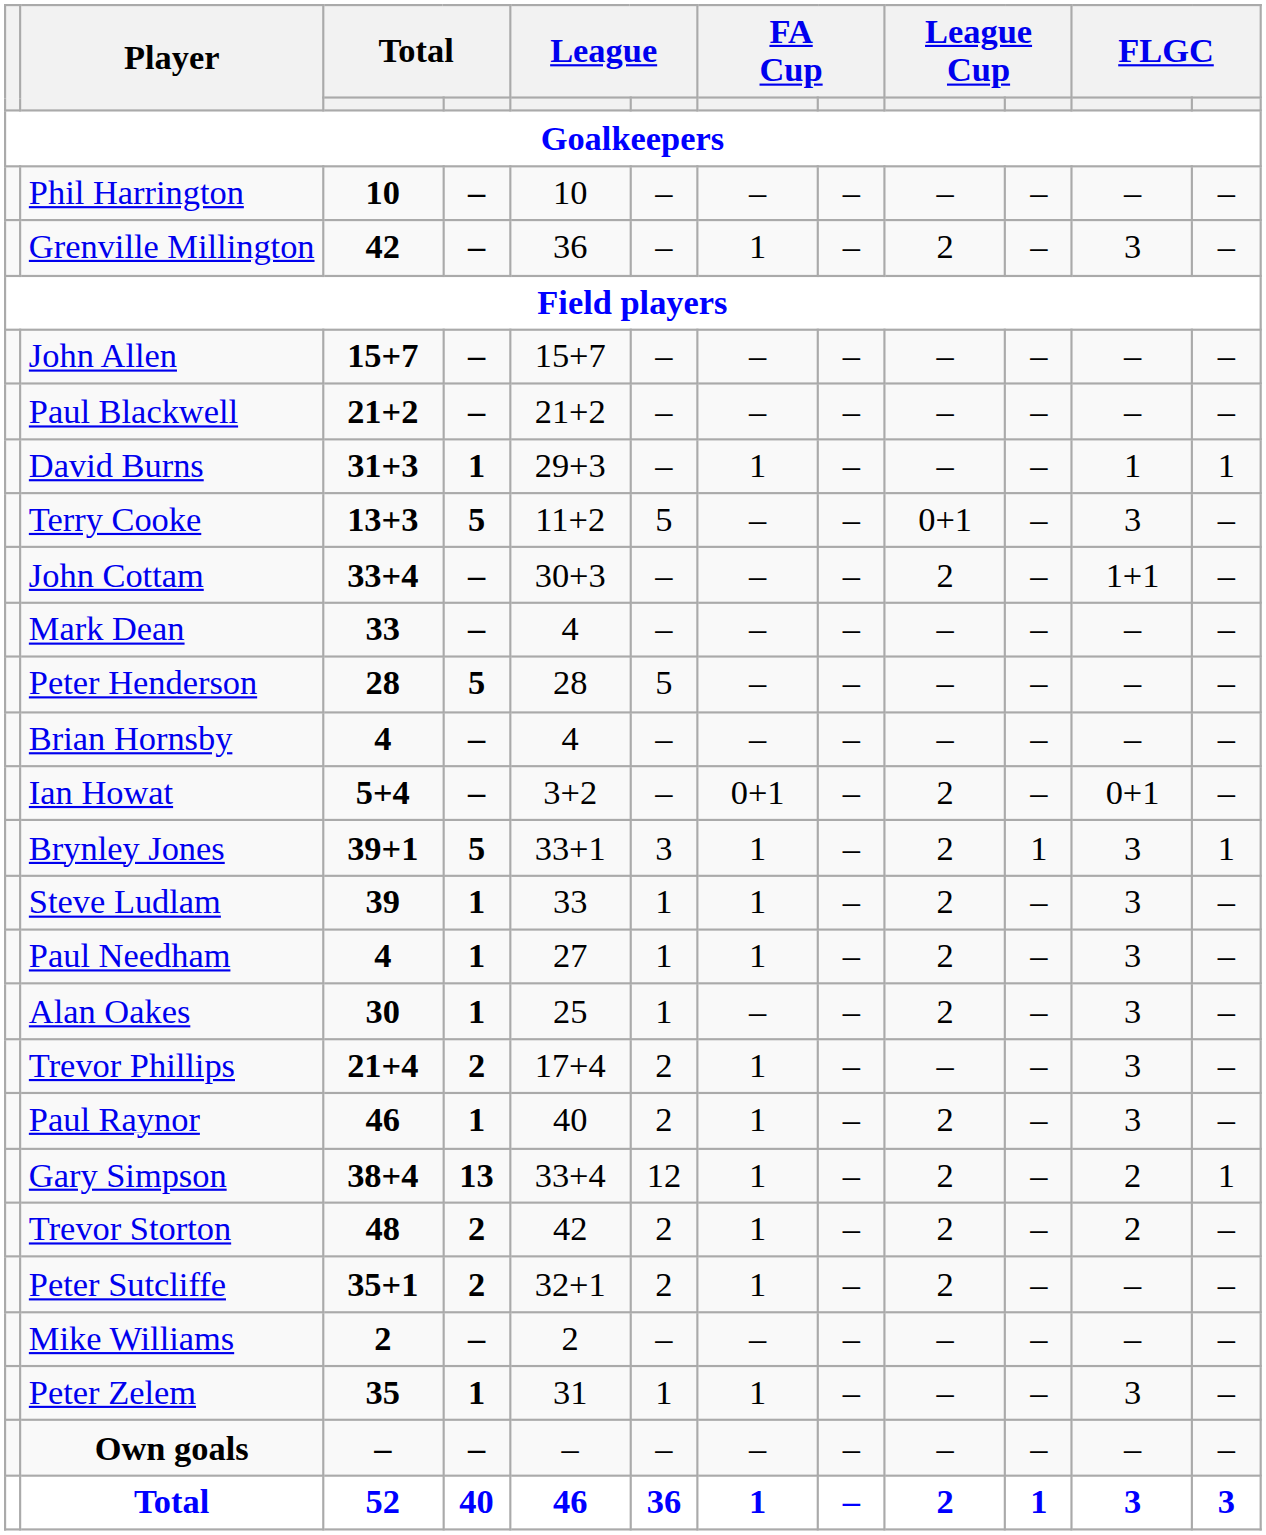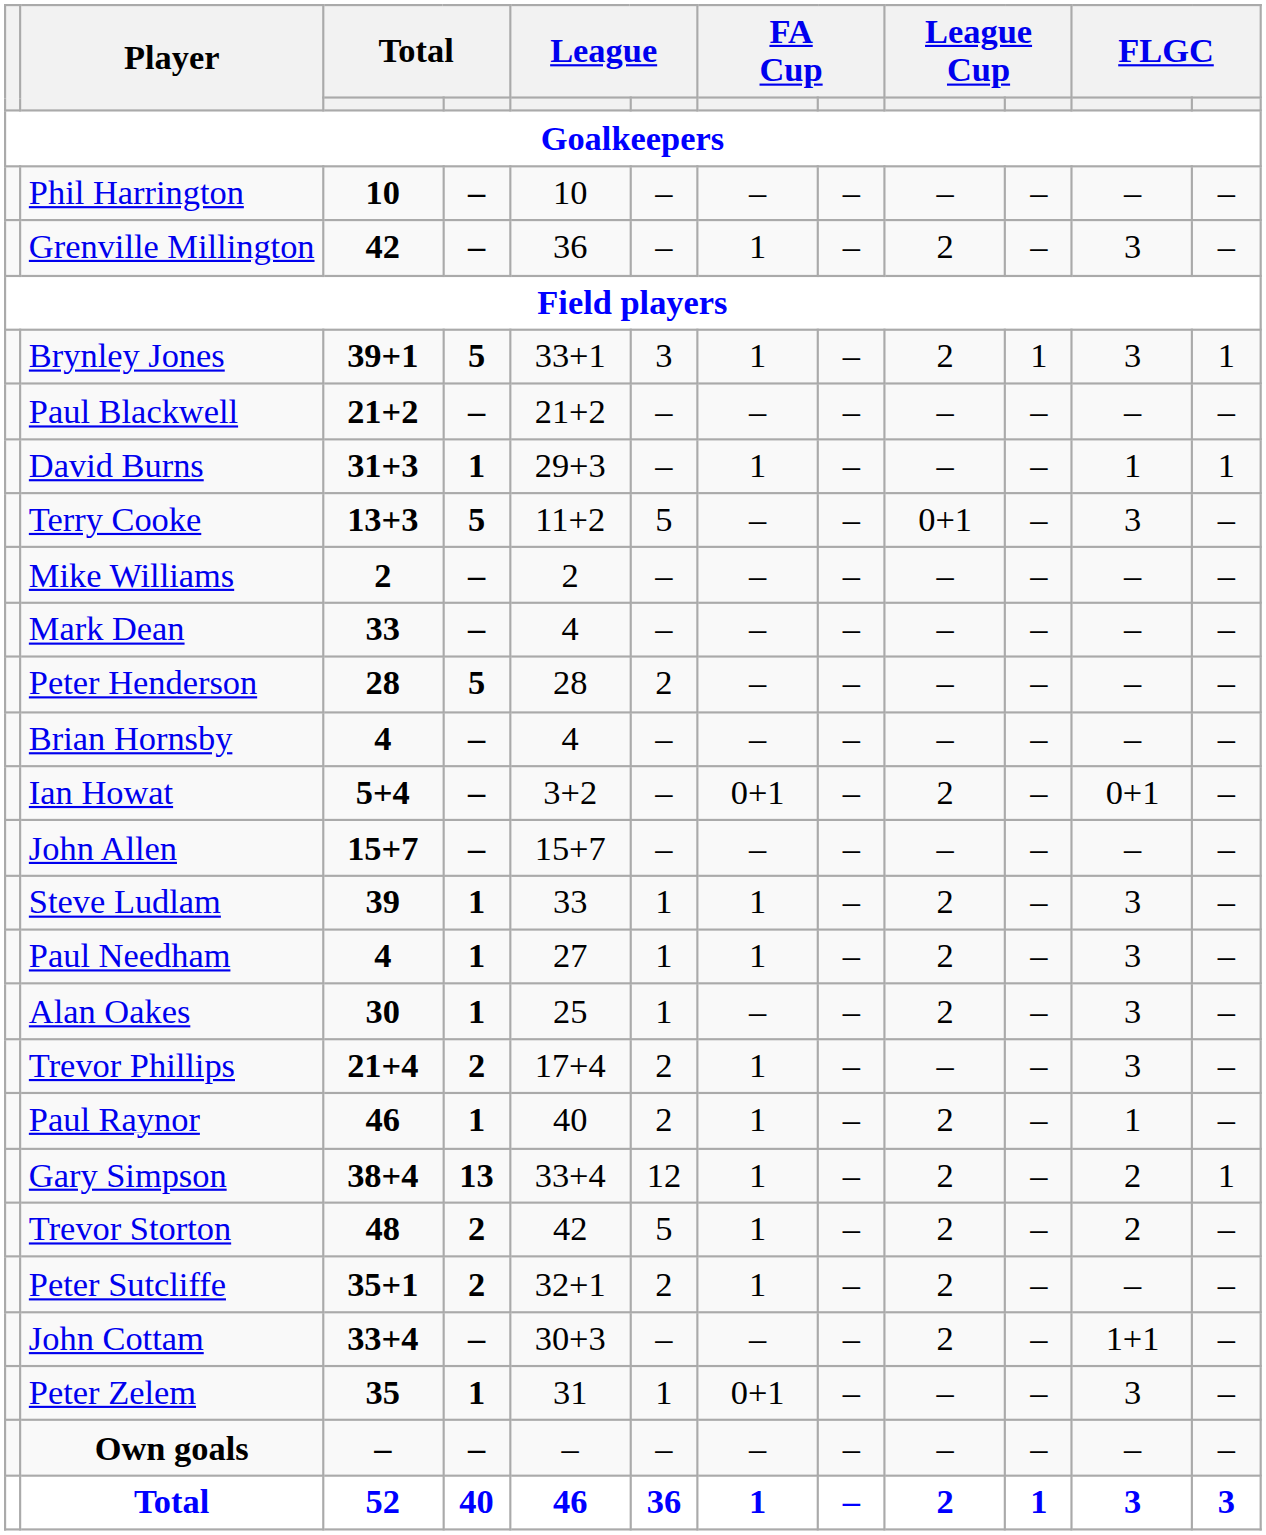 <table class="wikitable"  style="text-align:center;">
 <tr>
 <th rowspan="2" style="font-size:80%;"></th>
 <th rowspan="2">Player</th>
 <th colspan="2">Total</th>
 <th colspan="2"><a href='#'>League</a></th>
 <th colspan="2"><a href='#'>FA<br>Cup</a></th>
 <th colspan="2"><a href='#'>League<br>Cup</a></th>
 <th colspan="2"><a href='#'>FLGC</a></th>
 </tr>
 <tr>
 <th style="width: 50px; font-size:80%;"></th>
 <th style="width: 25px; font-size:80%;"></th>
 <th style="width: 50px; font-size:80%;"></th>
 <th style="width: 25px; font-size:80%;"></th>
 <th style="width: 50px; font-size:80%;"></th>
 <th style="width: 25px; font-size:80%;"></th>
 <th style="width: 50px; font-size:80%;"></th>
 <th style="width: 25px; font-size:80%;"></th>
 <th style="width: 50px; font-size:80%;"></th>
 <th style="width: 25px; font-size:80%;"></th>
 </tr>
 <tr>
 <td colspan="12" style="background:white; color:blue; text-align:center;"><strong>Goalkeepers</strong></td>
 </tr>
 <tr>
 <td></td>
 <td style="text-align:left;"><a href='#'>Phil Harrington</a></td>
 <td><strong>10</strong></td>
 <td><strong>–</strong></td>
 <td>10</td>
 <td>–</td>
 <td>–</td>
 <td>–</td>
 <td>–</td>
 <td>–</td>
 <td>–</td>
 <td>–</td>
 </tr>
 <tr>
 <td></td>
 <td style="text-align:left;"><a href='#'>Grenville Millington</a></td>
 <td><strong>42</strong></td>
 <td><strong>–</strong></td>
 <td>36</td>
 <td>–</td>
 <td>1</td>
 <td>–</td>
 <td>2</td>
 <td>–</td>
 <td>3</td>
 <td>–</td>
 </tr>
 <tr>
 <td colspan="12" style="background:white; color:blue; text-align:center;"><strong>Field players</strong></td>
 </tr>
 <tr>
 <td></td>
-<td style="text-align:left;"><a href='#'>John Allen</a></td>
-<td><strong>15+7</strong></td>
-<td><strong>–</strong></td>
-<td>15+7</td>
+<td style="text-align:left;"><a href='#'>Brynley Jones</a></td>
+<td><strong>39+1</strong></td>
+<td><strong>5</strong></td>
+<td>33+1</td>
+<td>3</td>
+<td>1</td>
 <td>–</td>
-<td>–</td>
-<td>–</td>
-<td>–</td>
-<td>–</td>
-<td>–</td>
-<td>–</td>
+<td>2</td>
+<td>1</td>
+<td>3</td>
+<td>1</td>
 </tr>
 <tr>
 <td></td>
 <td style="text-align:left;"><a href='#'>Paul Blackwell</a></td>
 <td><strong>21+2</strong></td>
 <td><strong>–</strong></td>
 <td>21+2</td>
 <td>–</td>
 <td>–</td>
 <td>–</td>
 <td>–</td>
 <td>–</td>
 <td>–</td>
 <td>–</td>
 </tr>
 <tr>
 <td></td>
 <td style="text-align:left;"><a href='#'>David Burns</a></td>
 <td><strong>31+3</strong></td>
 <td><strong>1</strong></td>
 <td>29+3</td>
 <td>–</td>
 <td>1</td>
 <td>–</td>
 <td>–</td>
 <td>–</td>
 <td>1</td>
 <td>1</td>
 </tr>
 <tr>
 <td></td>
 <td style="text-align:left;"><a href='#'>Terry Cooke</a></td>
 <td><strong>13+3</strong></td>
 <td><strong>5</strong></td>
 <td>11+2</td>
 <td>5</td>
 <td>–</td>
 <td>–</td>
 <td>0+1</td>
 <td>–</td>
 <td>3</td>
 <td>–</td>
 </tr>
 <tr>
 <td></td>
-<td style="text-align:left;"><a href='#'>John Cottam</a></td>
-<td><strong>33+4</strong></td>
+<td style="text-align:left;"><a href='#'>Mike Williams</a></td>
+<td><strong>2</strong></td>
 <td><strong>–</strong></td>
-<td>30+3</td>
+<td>2</td>
 <td>–</td>
 <td>–</td>
 <td>–</td>
-<td>2</td>
 <td>–</td>
-<td>1+1</td>
+<td>–</td>
+<td>–</td>
 <td>–</td>
 </tr>
 <tr>
 <td></td>
 <td style="text-align:left;"><a href='#'>Mark Dean</a></td>
 <td><strong>33</strong></td>
 <td><strong>–</strong></td>
 <td>4</td>
 <td>–</td>
 <td>–</td>
 <td>–</td>
 <td>–</td>
 <td>–</td>
 <td>–</td>
 <td>–</td>
 </tr>
 <tr>
 <td></td>
 <td style="text-align:left;"><a href='#'>Peter Henderson</a></td>
 <td><strong>28</strong></td>
 <td><strong>5</strong></td>
 <td>28</td>
-<td>5</td>
+<td>2</td>
 <td>–</td>
 <td>–</td>
 <td>–</td>
 <td>–</td>
 <td>–</td>
 <td>–</td>
 </tr>
 <tr>
 <td></td>
 <td style="text-align:left;"><a href='#'>Brian Hornsby</a></td>
 <td><strong>4</strong></td>
 <td><strong>–</strong></td>
 <td>4</td>
 <td>–</td>
 <td>–</td>
 <td>–</td>
 <td>–</td>
 <td>–</td>
 <td>–</td>
 <td>–</td>
 </tr>
 <tr>
 <td></td>
 <td style="text-align:left;"><a href='#'>Ian Howat</a></td>
 <td><strong>5+4</strong></td>
 <td><strong>–</strong></td>
 <td>3+2</td>
 <td>–</td>
 <td>0+1</td>
 <td>–</td>
 <td>2</td>
 <td>–</td>
 <td>0+1</td>
 <td>–</td>
 </tr>
 <tr>
 <td></td>
-<td style="text-align:left;"><a href='#'>Brynley Jones</a></td>
-<td><strong>39+1</strong></td>
-<td><strong>5</strong></td>
-<td>33+1</td>
-<td>3</td>
-<td>1</td>
+<td style="text-align:left;"><a href='#'>John Allen</a></td>
+<td><strong>15+7</strong></td>
+<td><strong>–</strong></td>
+<td>15+7</td>
 <td>–</td>
-<td>2</td>
-<td>1</td>
-<td>3</td>
-<td>1</td>
+<td>–</td>
+<td>–</td>
+<td>–</td>
+<td>–</td>
+<td>–</td>
+<td>–</td>
 </tr>
 <tr>
 <td></td>
 <td style="text-align:left;"><a href='#'>Steve Ludlam</a></td>
 <td><strong>39</strong></td>
 <td><strong>1</strong></td>
 <td>33</td>
 <td>1</td>
 <td>1</td>
 <td>–</td>
 <td>2</td>
 <td>–</td>
 <td>3</td>
 <td>–</td>
 </tr>
 <tr>
 <td></td>
 <td style="text-align:left;"><a href='#'>Paul Needham</a></td>
 <td><strong>4</strong></td>
 <td><strong>1</strong></td>
 <td>27</td>
 <td>1</td>
 <td>1</td>
 <td>–</td>
 <td>2</td>
 <td>–</td>
 <td>3</td>
 <td>–</td>
 </tr>
 <tr>
 <td></td>
 <td style="text-align:left;"><a href='#'>Alan Oakes</a></td>
 <td><strong>30</strong></td>
 <td><strong>1</strong></td>
 <td>25</td>
 <td>1</td>
 <td>–</td>
 <td>–</td>
 <td>2</td>
 <td>–</td>
 <td>3</td>
 <td>–</td>
 </tr>
 <tr>
 <td></td>
 <td style="text-align:left;"><a href='#'>Trevor Phillips</a></td>
 <td><strong>21+4</strong></td>
 <td><strong>2</strong></td>
 <td>17+4</td>
 <td>2</td>
 <td>1</td>
 <td>–</td>
 <td>–</td>
 <td>–</td>
 <td>3</td>
 <td>–</td>
 </tr>
 <tr>
 <td></td>
 <td style="text-align:left;"><a href='#'>Paul Raynor</a></td>
 <td><strong>46</strong></td>
 <td><strong>1</strong></td>
 <td>40</td>
 <td>2</td>
 <td>1</td>
 <td>–</td>
 <td>2</td>
 <td>–</td>
-<td>3</td>
+<td>1</td>
 <td>–</td>
 </tr>
 <tr>
 <td></td>
 <td style="text-align:left;"><a href='#'>Gary Simpson</a></td>
 <td><strong>38+4</strong></td>
 <td><strong>13</strong></td>
 <td>33+4</td>
 <td>12</td>
 <td>1</td>
 <td>–</td>
 <td>2</td>
 <td>–</td>
 <td>2</td>
 <td>1</td>
 </tr>
 <tr>
 <td></td>
 <td style="text-align:left;"><a href='#'>Trevor Storton</a></td>
 <td><strong>48</strong></td>
 <td><strong>2</strong></td>
 <td>42</td>
-<td>2</td>
+<td>5</td>
 <td>1</td>
 <td>–</td>
 <td>2</td>
 <td>–</td>
 <td>2</td>
 <td>–</td>
 </tr>
 <tr>
 <td></td>
 <td style="text-align:left;"><a href='#'>Peter Sutcliffe</a></td>
 <td><strong>35+1</strong></td>
 <td><strong>2</strong></td>
 <td>32+1</td>
 <td>2</td>
 <td>1</td>
 <td>–</td>
 <td>2</td>
 <td>–</td>
 <td>–</td>
 <td>–</td>
 </tr>
 <tr>
 <td></td>
-<td style="text-align:left;"><a href='#'>Mike Williams</a></td>
-<td><strong>2</strong></td>
+<td style="text-align:left;"><a href='#'>John Cottam</a></td>
+<td><strong>33+4</strong></td>
 <td><strong>–</strong></td>
-<td>2</td>
+<td>30+3</td>
 <td>–</td>
 <td>–</td>
 <td>–</td>
+<td>2</td>
 <td>–</td>
-<td>–</td>
-<td>–</td>
+<td>1+1</td>
 <td>–</td>
 </tr>
 <tr>
 <td></td>
 <td style="text-align:left;"><a href='#'>Peter Zelem</a></td>
 <td><strong>35</strong></td>
 <td><strong>1</strong></td>
 <td>31</td>
 <td>1</td>
-<td>1</td>
+<td>0+1</td>
 <td>–</td>
 <td>–</td>
 <td>–</td>
 <td>3</td>
 <td>–</td>
 </tr>
 <tr>
 <td></td>
 <td><strong>Own goals</strong></td>
 <td><strong>–</strong></td>
 <td><strong>–</strong></td>
 <td>–</td>
 <td>–</td>
 <td>–</td>
 <td>–</td>
 <td>–</td>
 <td>–</td>
 <td>–</td>
 <td>–</td>
 </tr>
 <tr style="background:white; color:blue; text-align:center;">
 <td></td>
 <td><strong>Total</strong></td>
 <td><strong>52</strong></td>
 <td><strong>40</strong></td>
 <td><strong>46</strong></td>
 <td><strong>36</strong></td>
 <td><strong>1</strong></td>
 <td><strong>–</strong></td>
 <td><strong>2</strong></td>
 <td><strong>1</strong></td>
 <td><strong>3</strong></td>
 <td><strong>3</strong></td>
 </tr>
 </table>
